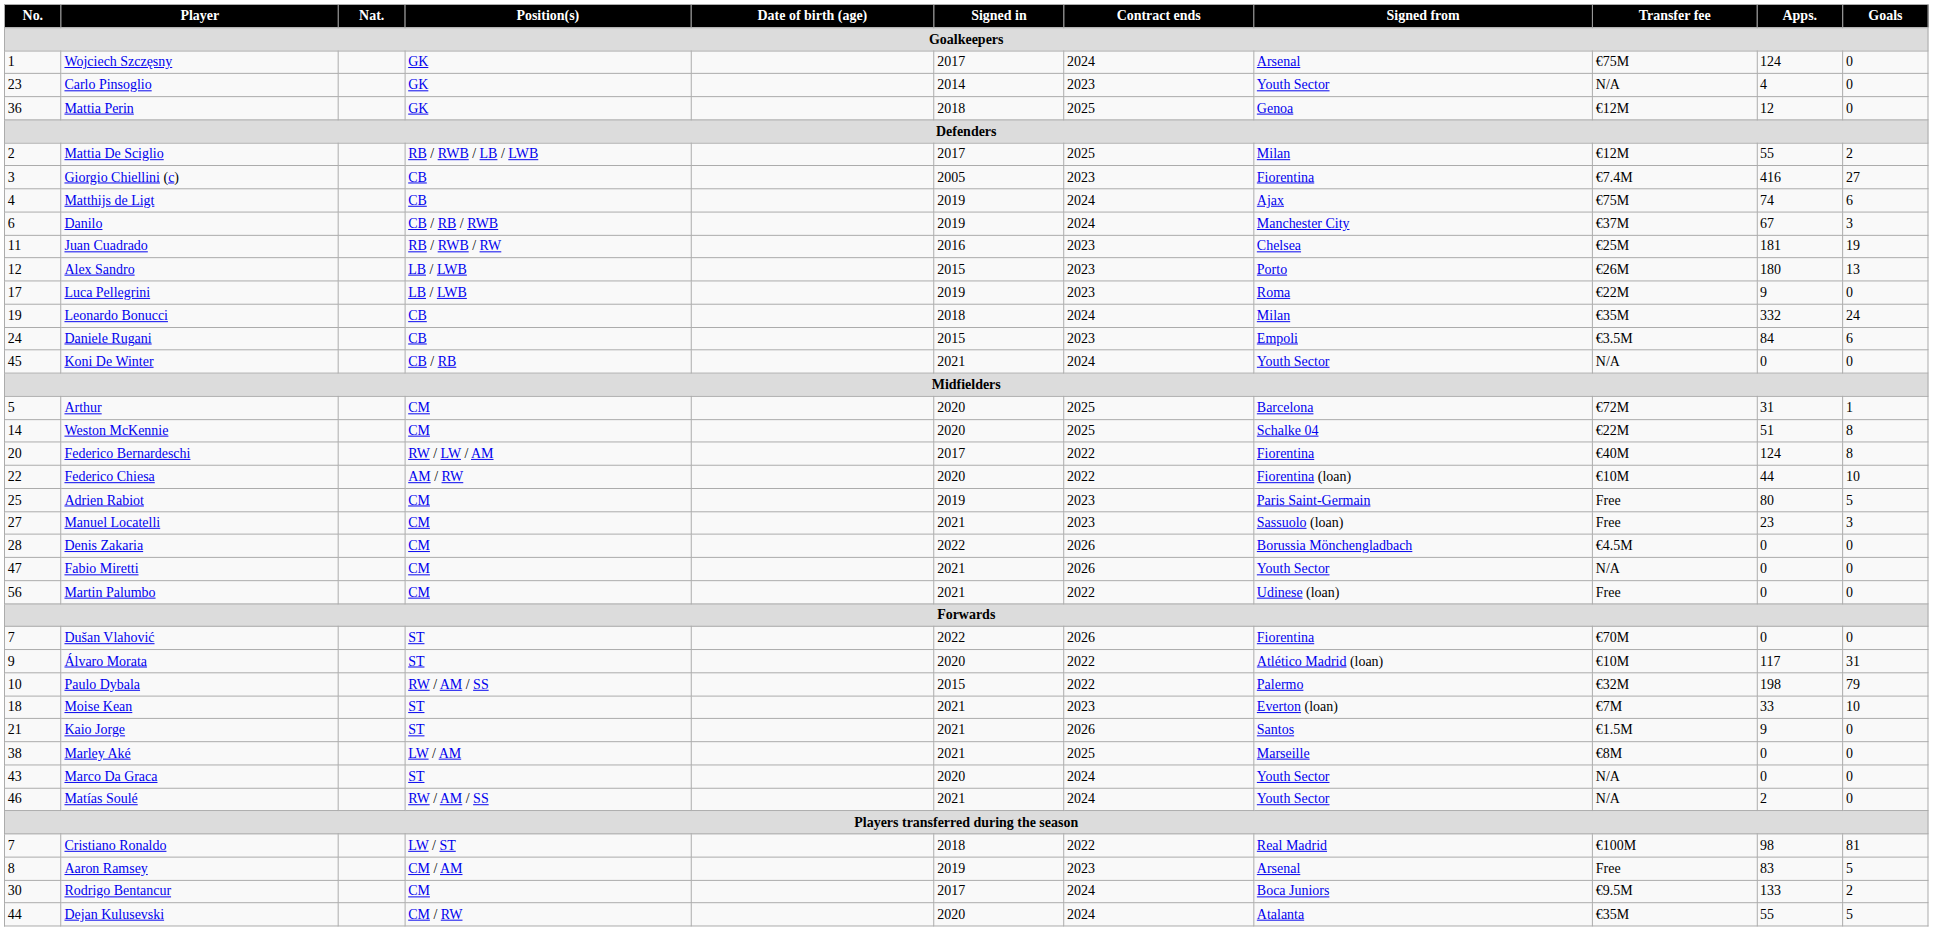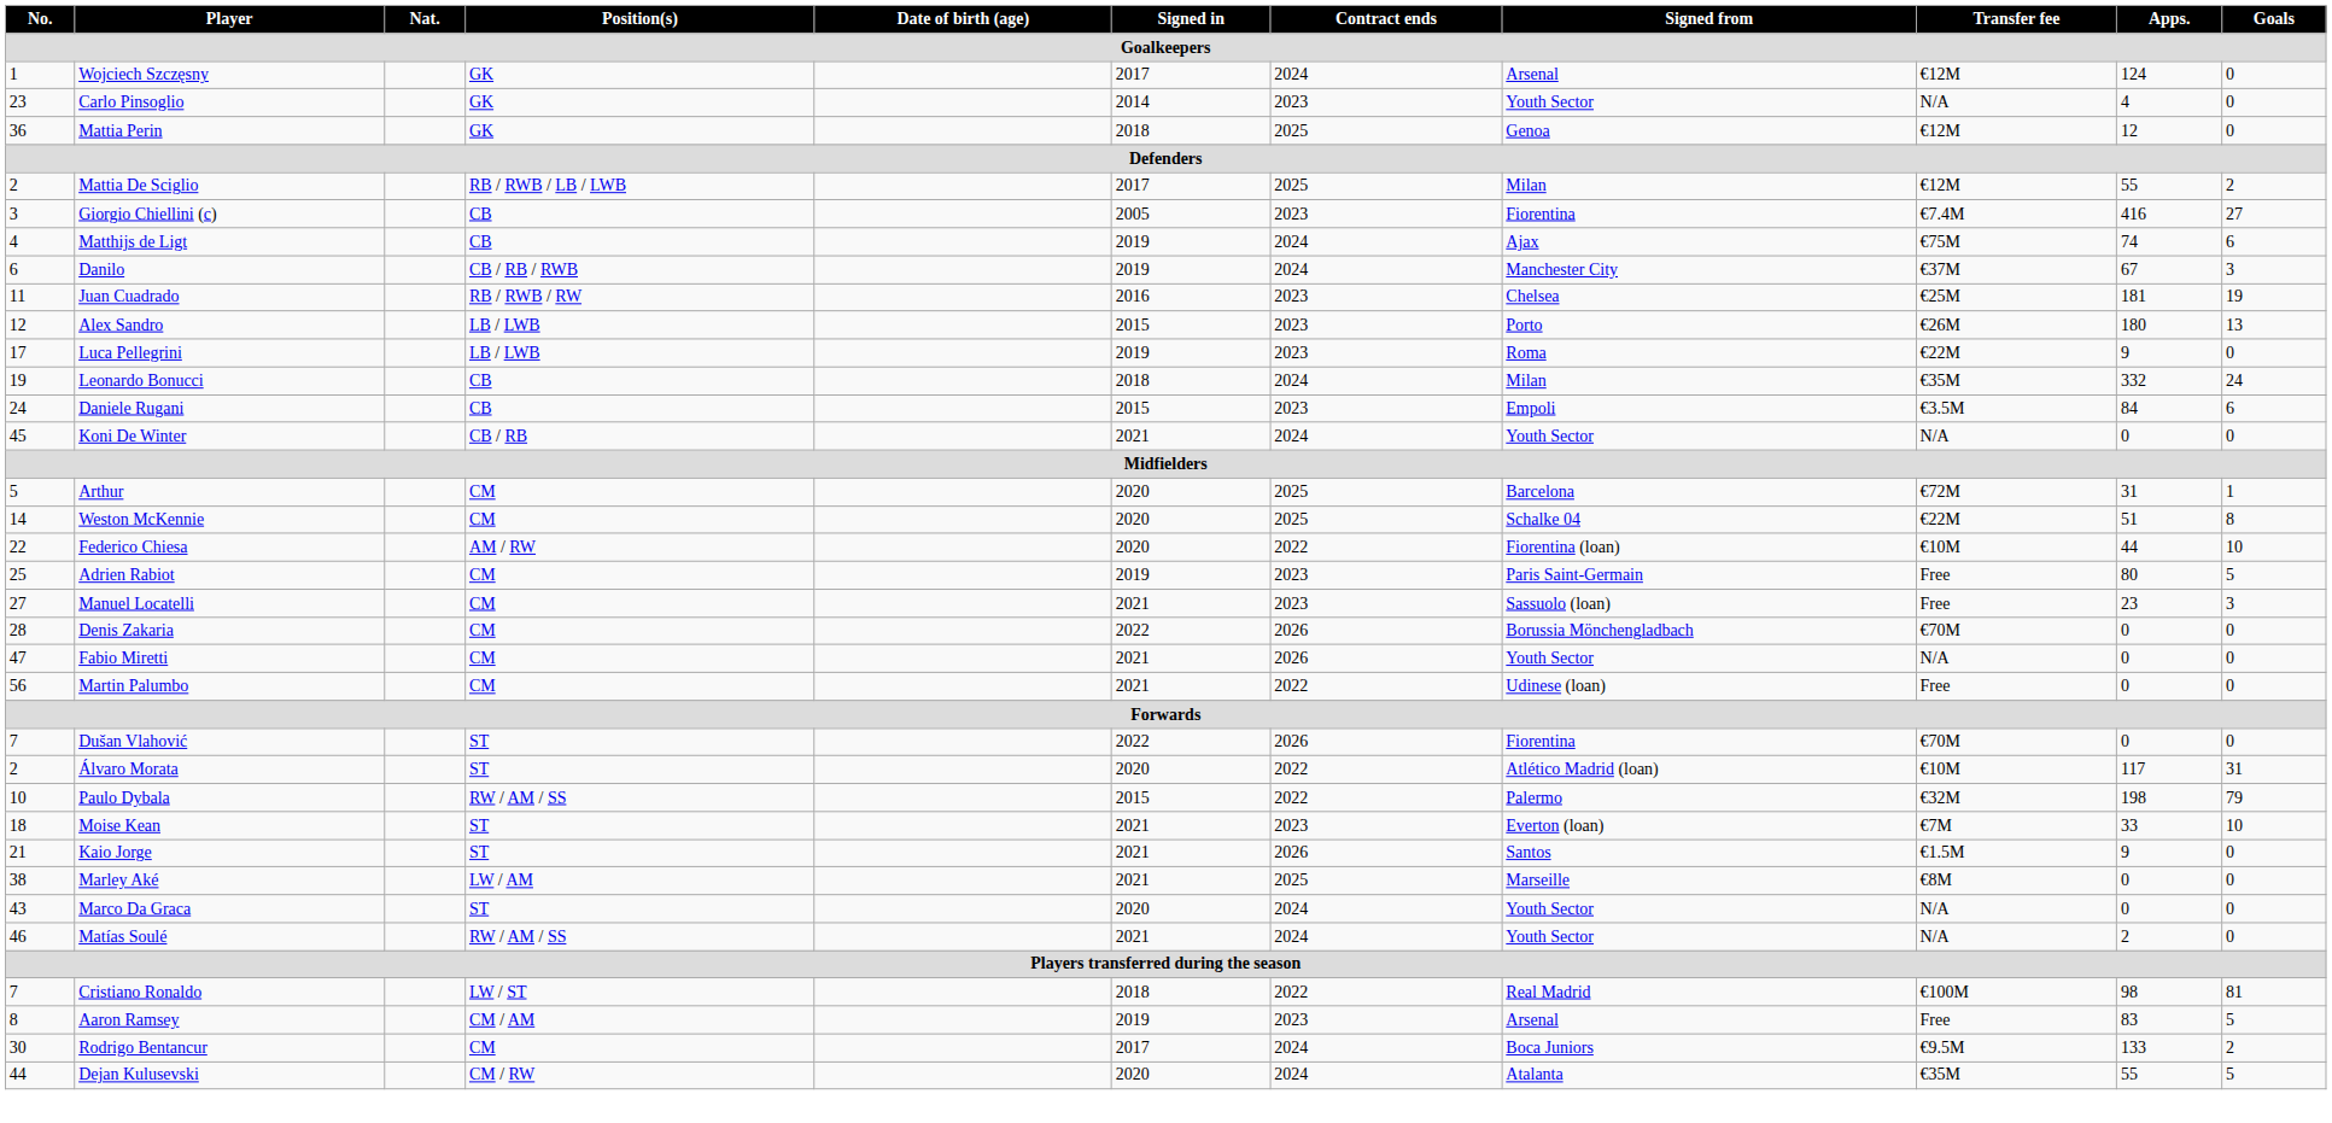 <table class="wikitable" style="text-align:left; font-size:90%; width:100%;">
 <tr>
 <th style="background:#000; color:white; text-align:center;">No.</th>
 <th style="background:#000; color:white; text-align:center;">Player</th>
 <th style="background:#000; color:white; text-align:center;">Nat.</th>
 <th style="background:#000; color:white; text-align:center;">Position(s)</th>
 <th style="background:#000; color:white; text-align:center;">Date of birth (age)</th>
 <th style="background:#000; color:white; text-align:center;">Signed in</th>
 <th style="background:#000; color:white; text-align:center;">Contract ends</th>
 <th style="background:#000; color:white; text-align:center;">Signed from</th>
 <th style="background:#000; color:white; text-align:center;">Transfer fee</th>
 <th style="background:#000; color:white; text-align:center;">Apps.</th>
 <th style="background:#000; color:white; text-align:center;">Goals</th>
 </tr>
 <tr>
 <th colspan=11 style="background:#dcdcdc; text-align:center;">Goalkeepers</th>
 </tr>
 <tr>
 <td>1</td>
 <td><a href='#'>Wojciech Szczęsny</a></td>
 <td></td>
 <td><a href='#'>GK</a></td>
 <td></td>
 <td>2017</td>
 <td>2024</td>
 <td> <a href='#'>Arsenal</a></td>
-<td>€75M</td>
+<td>€12M</td>
 <td>124</td>
 <td>0</td>
 </tr>
 <tr>
 <td>23</td>
 <td><a href='#'>Carlo Pinsoglio</a></td>
 <td></td>
 <td><a href='#'>GK</a></td>
 <td></td>
 <td>2014</td>
 <td>2023</td>
 <td> <a href='#'>Youth Sector</a></td>
 <td>N/A</td>
 <td>4</td>
 <td>0</td>
 </tr>
 <tr>
 <td>36</td>
 <td><a href='#'>Mattia Perin</a></td>
 <td></td>
 <td><a href='#'>GK</a></td>
 <td></td>
 <td>2018</td>
 <td>2025</td>
 <td> <a href='#'>Genoa</a></td>
 <td>€12M</td>
 <td>12</td>
 <td>0</td>
 </tr>
 <tr>
 <th colspan=11 style="background:#dcdcdc; text-align:center;">Defenders</th>
 </tr>
 <tr>
 <td>2</td>
 <td><a href='#'>Mattia De Sciglio</a></td>
 <td></td>
 <td><a href='#'>RB</a> / <a href='#'>RWB</a> / <a href='#'>LB</a> / <a href='#'>LWB</a></td>
 <td></td>
 <td>2017</td>
 <td>2025</td>
 <td> <a href='#'>Milan</a></td>
 <td>€12M</td>
 <td>55</td>
 <td>2</td>
 </tr>
 <tr>
 <td>3</td>
 <td><a href='#'>Giorgio Chiellini</a> (<a href='#'>c</a>)</td>
 <td></td>
 <td><a href='#'>CB</a></td>
 <td></td>
 <td>2005</td>
 <td>2023</td>
 <td> <a href='#'>Fiorentina</a></td>
 <td>€7.4M</td>
 <td>416</td>
 <td>27</td>
 </tr>
 <tr>
 <td>4</td>
 <td><a href='#'>Matthijs de Ligt</a></td>
 <td></td>
 <td><a href='#'>CB</a></td>
 <td></td>
 <td>2019</td>
 <td>2024</td>
 <td> <a href='#'>Ajax</a></td>
 <td>€75M</td>
 <td>74</td>
 <td>6</td>
 </tr>
 <tr>
 <td>6</td>
 <td><a href='#'>Danilo</a></td>
 <td></td>
 <td><a href='#'>CB</a> / <a href='#'>RB</a> / <a href='#'>RWB</a></td>
 <td></td>
 <td>2019</td>
 <td>2024</td>
 <td> <a href='#'>Manchester City</a></td>
 <td>€37M</td>
 <td>67</td>
 <td>3</td>
 </tr>
 <tr>
 <td>11</td>
 <td><a href='#'>Juan Cuadrado</a></td>
 <td></td>
 <td><a href='#'>RB</a> / <a href='#'>RWB</a> / <a href='#'>RW</a></td>
 <td></td>
 <td>2016</td>
 <td>2023</td>
 <td> <a href='#'>Chelsea</a></td>
 <td>€25M</td>
 <td>181</td>
 <td>19</td>
 </tr>
 <tr>
 <td>12</td>
 <td><a href='#'>Alex Sandro</a></td>
 <td></td>
 <td><a href='#'>LB</a> / <a href='#'>LWB</a></td>
 <td></td>
 <td>2015</td>
 <td>2023</td>
 <td> <a href='#'>Porto</a></td>
 <td>€26M</td>
 <td>180</td>
 <td>13</td>
 </tr>
 <tr>
 <td>17</td>
 <td><a href='#'>Luca Pellegrini</a></td>
 <td></td>
 <td><a href='#'>LB</a> / <a href='#'>LWB</a></td>
 <td></td>
 <td>2019</td>
 <td>2023</td>
 <td> <a href='#'>Roma</a></td>
 <td>€22M</td>
 <td>9</td>
 <td>0</td>
 </tr>
 <tr>
 <td>19</td>
 <td><a href='#'>Leonardo Bonucci</a></td>
 <td></td>
 <td><a href='#'>CB</a></td>
 <td></td>
 <td>2018</td>
 <td>2024</td>
 <td> <a href='#'>Milan</a></td>
 <td>€35M</td>
 <td>332</td>
 <td>24</td>
 </tr>
 <tr>
 <td>24</td>
 <td><a href='#'>Daniele Rugani</a></td>
 <td></td>
 <td><a href='#'>CB</a></td>
 <td></td>
 <td>2015</td>
 <td>2023</td>
 <td> <a href='#'>Empoli</a></td>
 <td>€3.5M</td>
 <td>84</td>
 <td>6</td>
 </tr>
 <tr>
 <td>45</td>
 <td><a href='#'>Koni De Winter</a></td>
 <td></td>
 <td><a href='#'>CB</a> / <a href='#'>RB</a></td>
 <td></td>
 <td>2021</td>
 <td>2024</td>
 <td> <a href='#'>Youth Sector</a></td>
 <td>N/A</td>
 <td>0</td>
 <td>0</td>
 </tr>
 <tr>
 <th colspan=11 style="background:#dcdcdc; text-align:center;">Midfielders</th>
 </tr>
 <tr>
 <td>5</td>
 <td><a href='#'>Arthur</a></td>
 <td></td>
 <td><a href='#'>CM</a></td>
 <td></td>
 <td>2020</td>
 <td>2025</td>
 <td> <a href='#'>Barcelona</a></td>
 <td>€72M</td>
 <td>31</td>
 <td>1</td>
 </tr>
 <tr>
 <td>14</td>
 <td><a href='#'>Weston McKennie</a></td>
 <td></td>
 <td><a href='#'>CM</a></td>
 <td></td>
 <td>2020</td>
 <td>2025</td>
 <td> <a href='#'>Schalke 04</a></td>
 <td>€22M</td>
 <td>51</td>
 <td>8</td>
 </tr>
 <tr>
-<td>20</td>
-<td><a href='#'>Federico Bernardeschi</a></td>
-<td></td>
-<td><a href='#'>RW</a> / <a href='#'>LW</a> / <a href='#'>AM</a></td>
-<td></td>
-<td>2017</td>
-<td>2022</td>
-<td> <a href='#'>Fiorentina</a></td>
-<td>€40M</td>
-<td>124</td>
-<td>8</td>
-</tr>
-<tr>
 <td>22</td>
 <td><a href='#'>Federico Chiesa</a></td>
 <td></td>
 <td><a href='#'>AM</a> / <a href='#'>RW</a></td>
 <td></td>
 <td>2020</td>
 <td>2022</td>
 <td> <a href='#'>Fiorentina</a> (loan)</td>
 <td>€10M</td>
 <td>44</td>
 <td>10</td>
 </tr>
 <tr>
 <td>25</td>
 <td><a href='#'>Adrien Rabiot</a></td>
 <td></td>
 <td><a href='#'>CM</a></td>
 <td></td>
 <td>2019</td>
 <td>2023</td>
 <td> <a href='#'>Paris Saint-Germain</a></td>
 <td>Free</td>
 <td>80</td>
 <td>5</td>
 </tr>
 <tr>
 <td>27</td>
 <td><a href='#'>Manuel Locatelli</a></td>
 <td></td>
 <td><a href='#'>CM</a></td>
 <td></td>
 <td>2021</td>
 <td>2023</td>
 <td> <a href='#'>Sassuolo</a> (loan)</td>
 <td>Free</td>
 <td>23</td>
 <td>3</td>
 </tr>
 <tr>
 <td>28</td>
 <td><a href='#'>Denis Zakaria</a></td>
 <td></td>
 <td><a href='#'>CM</a></td>
 <td></td>
 <td>2022</td>
 <td>2026</td>
 <td> <a href='#'>Borussia Mönchengladbach</a></td>
-<td>€4.5M</td>
+<td>€70M</td>
 <td>0</td>
 <td>0</td>
 </tr>
 <tr>
 <td>47</td>
 <td><a href='#'>Fabio Miretti</a></td>
 <td></td>
 <td><a href='#'>CM</a></td>
 <td></td>
 <td>2021</td>
 <td>2026</td>
 <td> <a href='#'>Youth Sector</a></td>
 <td>N/A</td>
 <td>0</td>
 <td>0</td>
 </tr>
 <tr>
 <td>56</td>
 <td><a href='#'>Martin Palumbo</a></td>
 <td></td>
 <td><a href='#'>CM</a></td>
 <td></td>
 <td>2021</td>
 <td>2022</td>
 <td> <a href='#'>Udinese</a> (loan)</td>
 <td>Free</td>
 <td>0</td>
 <td>0</td>
 </tr>
 <tr>
 <th colspan=11 style="background:#dcdcdc; text-align:center;">Forwards</th>
 </tr>
 <tr>
 <td>7</td>
 <td><a href='#'>Dušan Vlahović</a></td>
 <td></td>
 <td><a href='#'>ST</a></td>
 <td></td>
 <td>2022</td>
 <td>2026</td>
 <td> <a href='#'>Fiorentina</a></td>
 <td>€70M</td>
 <td>0</td>
 <td>0</td>
 </tr>
 <tr>
-<td>9</td>
+<td>2</td>
 <td><a href='#'>Álvaro Morata</a></td>
 <td></td>
 <td><a href='#'>ST</a></td>
 <td></td>
 <td>2020</td>
 <td>2022</td>
 <td> <a href='#'>Atlético Madrid</a> (loan)</td>
 <td>€10M</td>
 <td>117</td>
 <td>31</td>
 </tr>
 <tr>
 <td>10</td>
 <td><a href='#'>Paulo Dybala</a></td>
 <td></td>
 <td><a href='#'>RW</a> / <a href='#'>AM</a> / <a href='#'>SS</a></td>
 <td></td>
 <td>2015</td>
 <td>2022</td>
 <td> <a href='#'>Palermo</a></td>
 <td>€32M</td>
 <td>198</td>
 <td>79</td>
 </tr>
 <tr>
 <td>18</td>
 <td><a href='#'>Moise Kean</a></td>
 <td></td>
 <td><a href='#'>ST</a></td>
 <td></td>
 <td>2021</td>
 <td>2023</td>
 <td> <a href='#'>Everton</a> (loan)</td>
 <td>€7M</td>
 <td>33</td>
 <td>10</td>
 </tr>
 <tr>
 <td>21</td>
 <td><a href='#'>Kaio Jorge</a></td>
 <td></td>
 <td><a href='#'>ST</a></td>
 <td></td>
 <td>2021</td>
 <td>2026</td>
 <td> <a href='#'>Santos</a></td>
 <td>€1.5M</td>
 <td>9</td>
 <td>0</td>
 </tr>
 <tr>
 <td>38</td>
 <td><a href='#'>Marley Aké</a></td>
 <td></td>
 <td><a href='#'>LW</a> / <a href='#'>AM</a></td>
 <td></td>
 <td>2021</td>
 <td>2025</td>
 <td> <a href='#'>Marseille</a></td>
 <td>€8M</td>
 <td>0</td>
 <td>0</td>
 </tr>
 <tr>
 <td>43</td>
 <td><a href='#'>Marco Da Graca</a></td>
 <td></td>
 <td><a href='#'>ST</a></td>
 <td></td>
 <td>2020</td>
 <td>2024</td>
 <td> <a href='#'>Youth Sector</a></td>
 <td>N/A</td>
 <td>0</td>
 <td>0</td>
 </tr>
 <tr>
 <td>46</td>
 <td><a href='#'>Matías Soulé</a></td>
 <td></td>
 <td><a href='#'>RW</a> / <a href='#'>AM</a> / <a href='#'>SS</a></td>
 <td></td>
 <td>2021</td>
 <td>2024</td>
 <td> <a href='#'>Youth Sector</a></td>
 <td>N/A</td>
 <td>2</td>
 <td>0</td>
 </tr>
 <tr>
 <th colspan=11 style="background:#dcdcdc; text-align:center;">Players transferred during the season</th>
 </tr>
 <tr>
 <td>7</td>
 <td><a href='#'>Cristiano Ronaldo</a></td>
 <td></td>
 <td><a href='#'>LW</a> / <a href='#'>ST</a></td>
 <td></td>
 <td>2018</td>
 <td>2022</td>
 <td> <a href='#'>Real Madrid</a></td>
 <td>€100M</td>
 <td>98</td>
 <td>81</td>
 </tr>
 <tr>
 <td>8</td>
 <td><a href='#'>Aaron Ramsey</a></td>
 <td></td>
 <td><a href='#'>CM</a> /  <a href='#'>AM</a></td>
 <td></td>
 <td>2019</td>
 <td>2023</td>
 <td> <a href='#'>Arsenal</a></td>
 <td>Free</td>
 <td>83</td>
 <td>5</td>
 </tr>
 <tr>
 <td>30</td>
 <td><a href='#'>Rodrigo Bentancur</a></td>
 <td></td>
 <td><a href='#'>CM</a></td>
 <td></td>
 <td>2017</td>
 <td>2024</td>
 <td> <a href='#'>Boca Juniors</a></td>
 <td>€9.5M</td>
 <td>133</td>
 <td>2</td>
 </tr>
 <tr>
 <td>44</td>
 <td><a href='#'>Dejan Kulusevski</a></td>
 <td></td>
 <td><a href='#'>CM</a> / <a href='#'>RW</a></td>
 <td></td>
 <td>2020</td>
 <td>2024</td>
 <td> <a href='#'>Atalanta</a></td>
 <td>€35M</td>
 <td>55</td>
 <td>5</td>
 </tr>
 </table>
